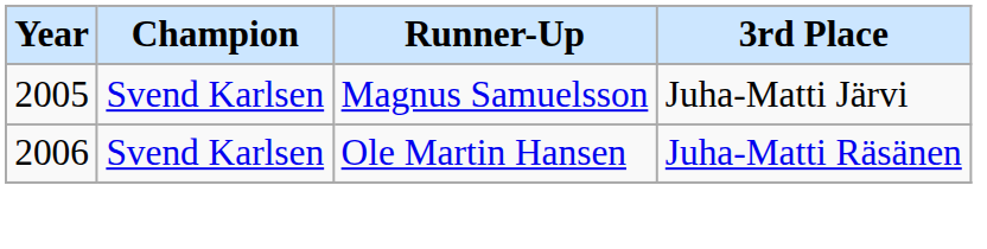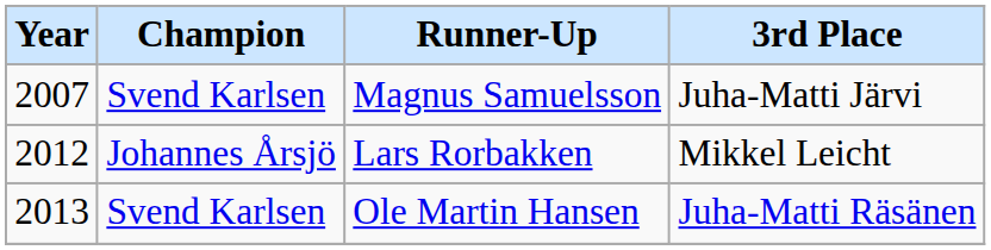 <table class="wikitable">
 <tr>
 <th style="background: #cce6ff;">Year</th>
 <th style="background: #cce6ff;">Champion</th>
 <th style="background: #cce6ff;">Runner-Up</th>
 <th style="background: #cce6ff;">3rd Place</th>
 </tr>
 <tr>
-<td>2005</td>
+<td>2007</td>
 <td> <a href='#'>Svend Karlsen</a></td>
 <td> <a href='#'>Magnus Samuelsson</a></td>
 <td> Juha-Matti Järvi</td>
 </tr>
 <tr>
-<td>2006</td>
+<td>2012</td>
+<td> <a href='#'>Johannes Årsjö</a></td>
+<td> <a href='#'>Lars Rorbakken</a></td>
+<td> Mikkel Leicht</td>
+</tr>
+<tr>
+<td>2013</td>
 <td> <a href='#'>Svend Karlsen</a></td>
 <td> <a href='#'>Ole Martin Hansen</a></td>
 <td> <a href='#'>Juha-Matti Räsänen</a></td>
 </tr>
 <tr>
 </tr>
 </table>
